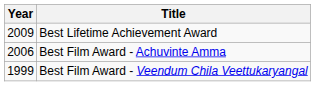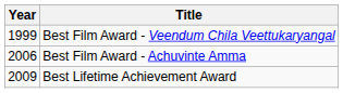 <table class="wikitable">
 <tr>
 <th>Year</th>
 <th>Title</th>
 </tr>
 <tr>
-<td>2009</td>
-<td>Best Lifetime Achievement Award</td>
+<td>1999</td>
+<td>Best Film Award - <em><a href='#'>Veendum Chila Veettukaryangal</a></em></td>
 </tr>
 <tr>
 <td>2006</td>
 <td>Best Film Award - <a href='#'>Achuvinte Amma</a></td>
 </tr>
 <tr>
-<td>1999</td>
-<td>Best Film Award - <em><a href='#'>Veendum Chila Veettukaryangal</a></em></td>
+<td>2009</td>
+<td>Best Lifetime Achievement Award</td>
 </tr>
 </table>
